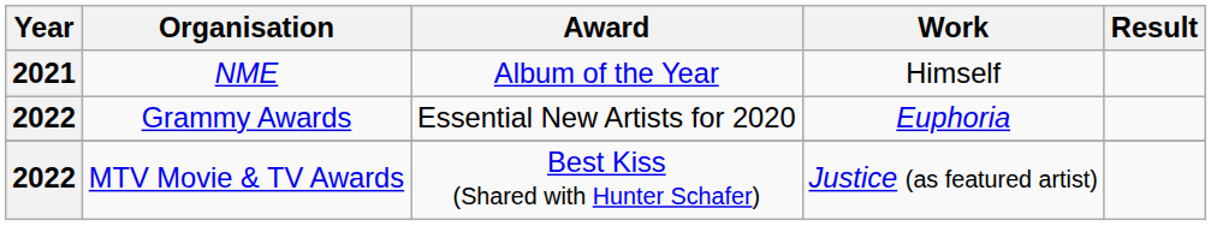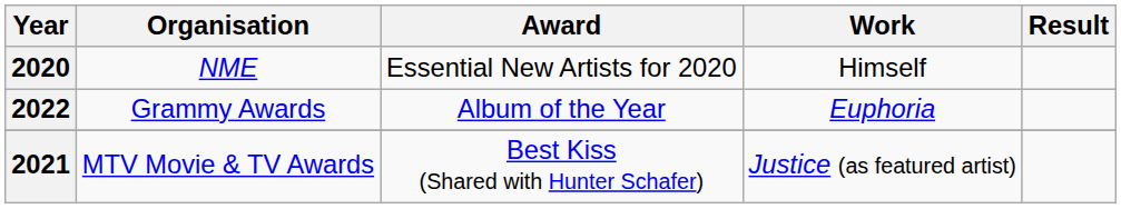 <table class="wikitable plainrowheaders" style="text-align:center;">
 <tr>
 <th>Year</th>
 <th>Organisation</th>
 <th>Award</th>
 <th>Work</th>
 <th>Result</th>
 </tr>
 <tr>
-<th scope="row">2021</th>
+<th scope="row">2020</th>
 <td><em><a href='#'>NME</a></em></td>
-<td><a href='#'>Album of the Year</a></td>
+<td>Essential New Artists for 2020</td>
 <td>Himself</td>
 <td></td>
 </tr>
 <tr>
 <th scope="row">2022</th>
 <td><a href='#'>Grammy Awards</a></td>
-<td>Essential New Artists for 2020</td>
+<td><a href='#'>Album of the Year</a></td>
 <td><em><a href='#'>Euphoria</a></em></td>
 <td></td>
 </tr>
 <tr>
 </tr>
 <tr>
-<th scope="row">2022</th>
+<th scope="row">2021</th>
 <td><a href='#'>MTV Movie & TV Awards</a></td>
 <td><a href='#'>Best Kiss</a><br><small>(Shared with <a href='#'>Hunter Schafer</a>)</small></td>
 <td><em><a href='#'>Justice</a></em> <small>(as featured artist)</small></td>
 <td></td>
 </tr>
 </table>
